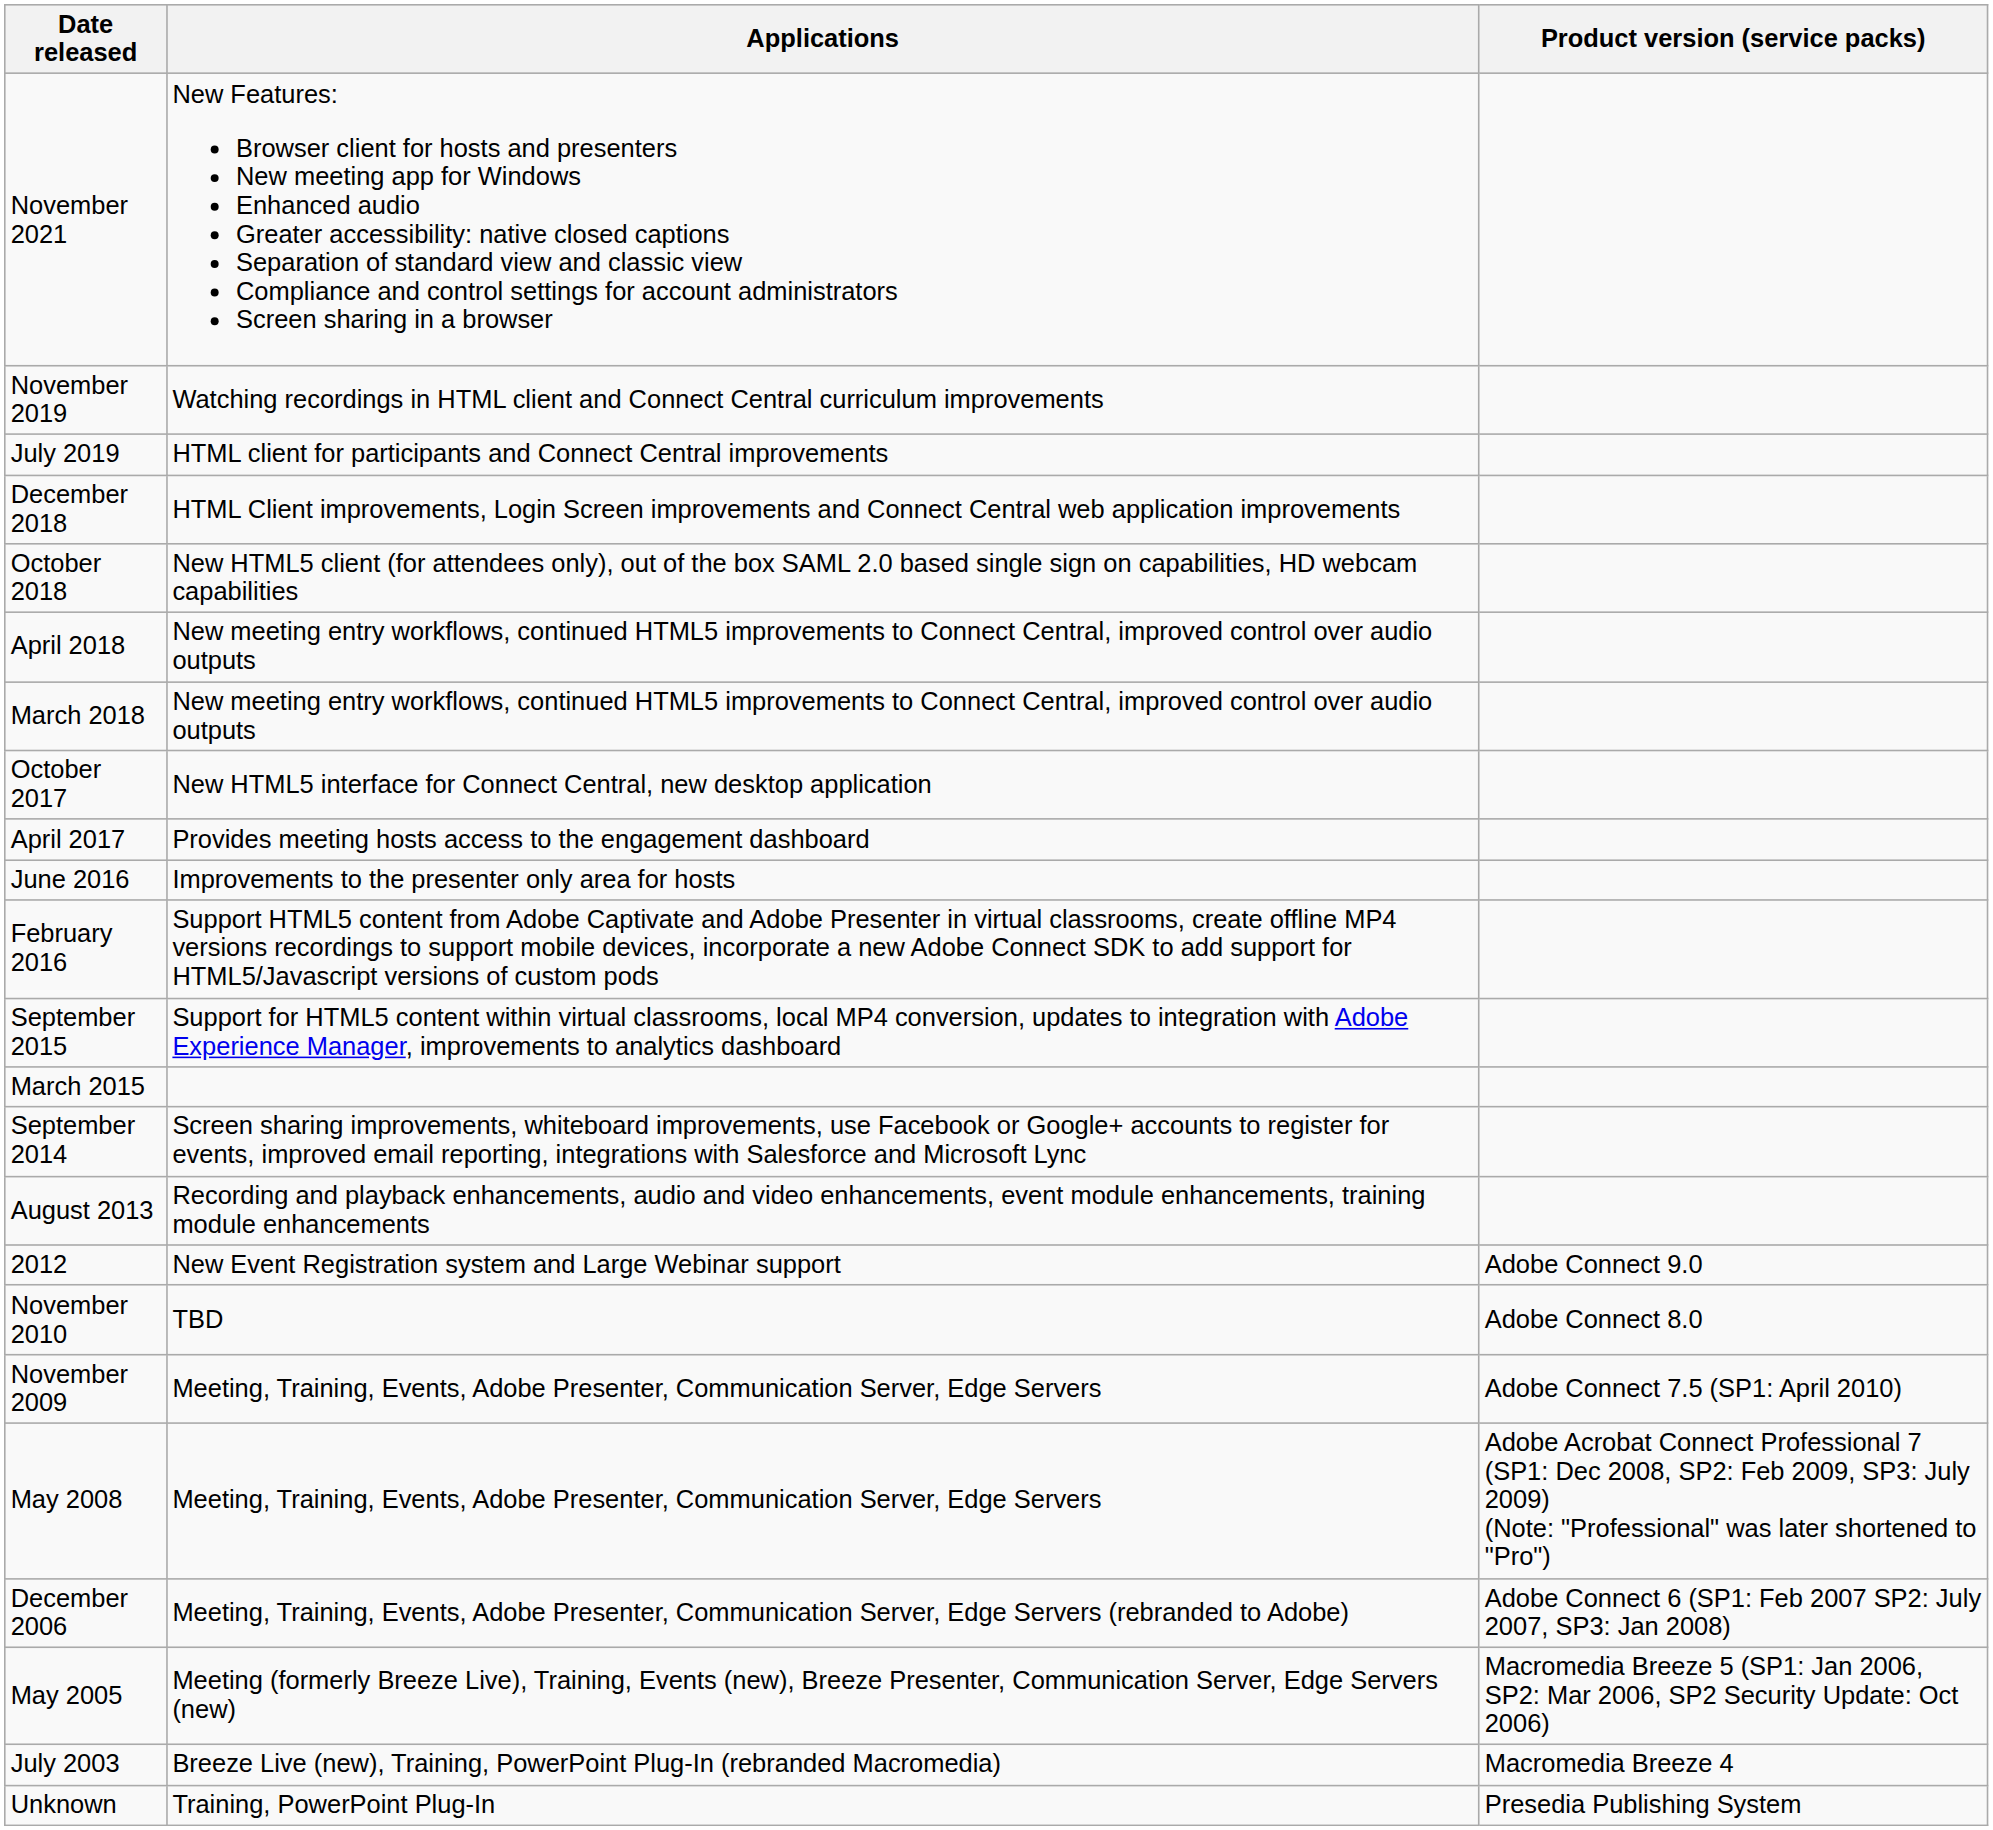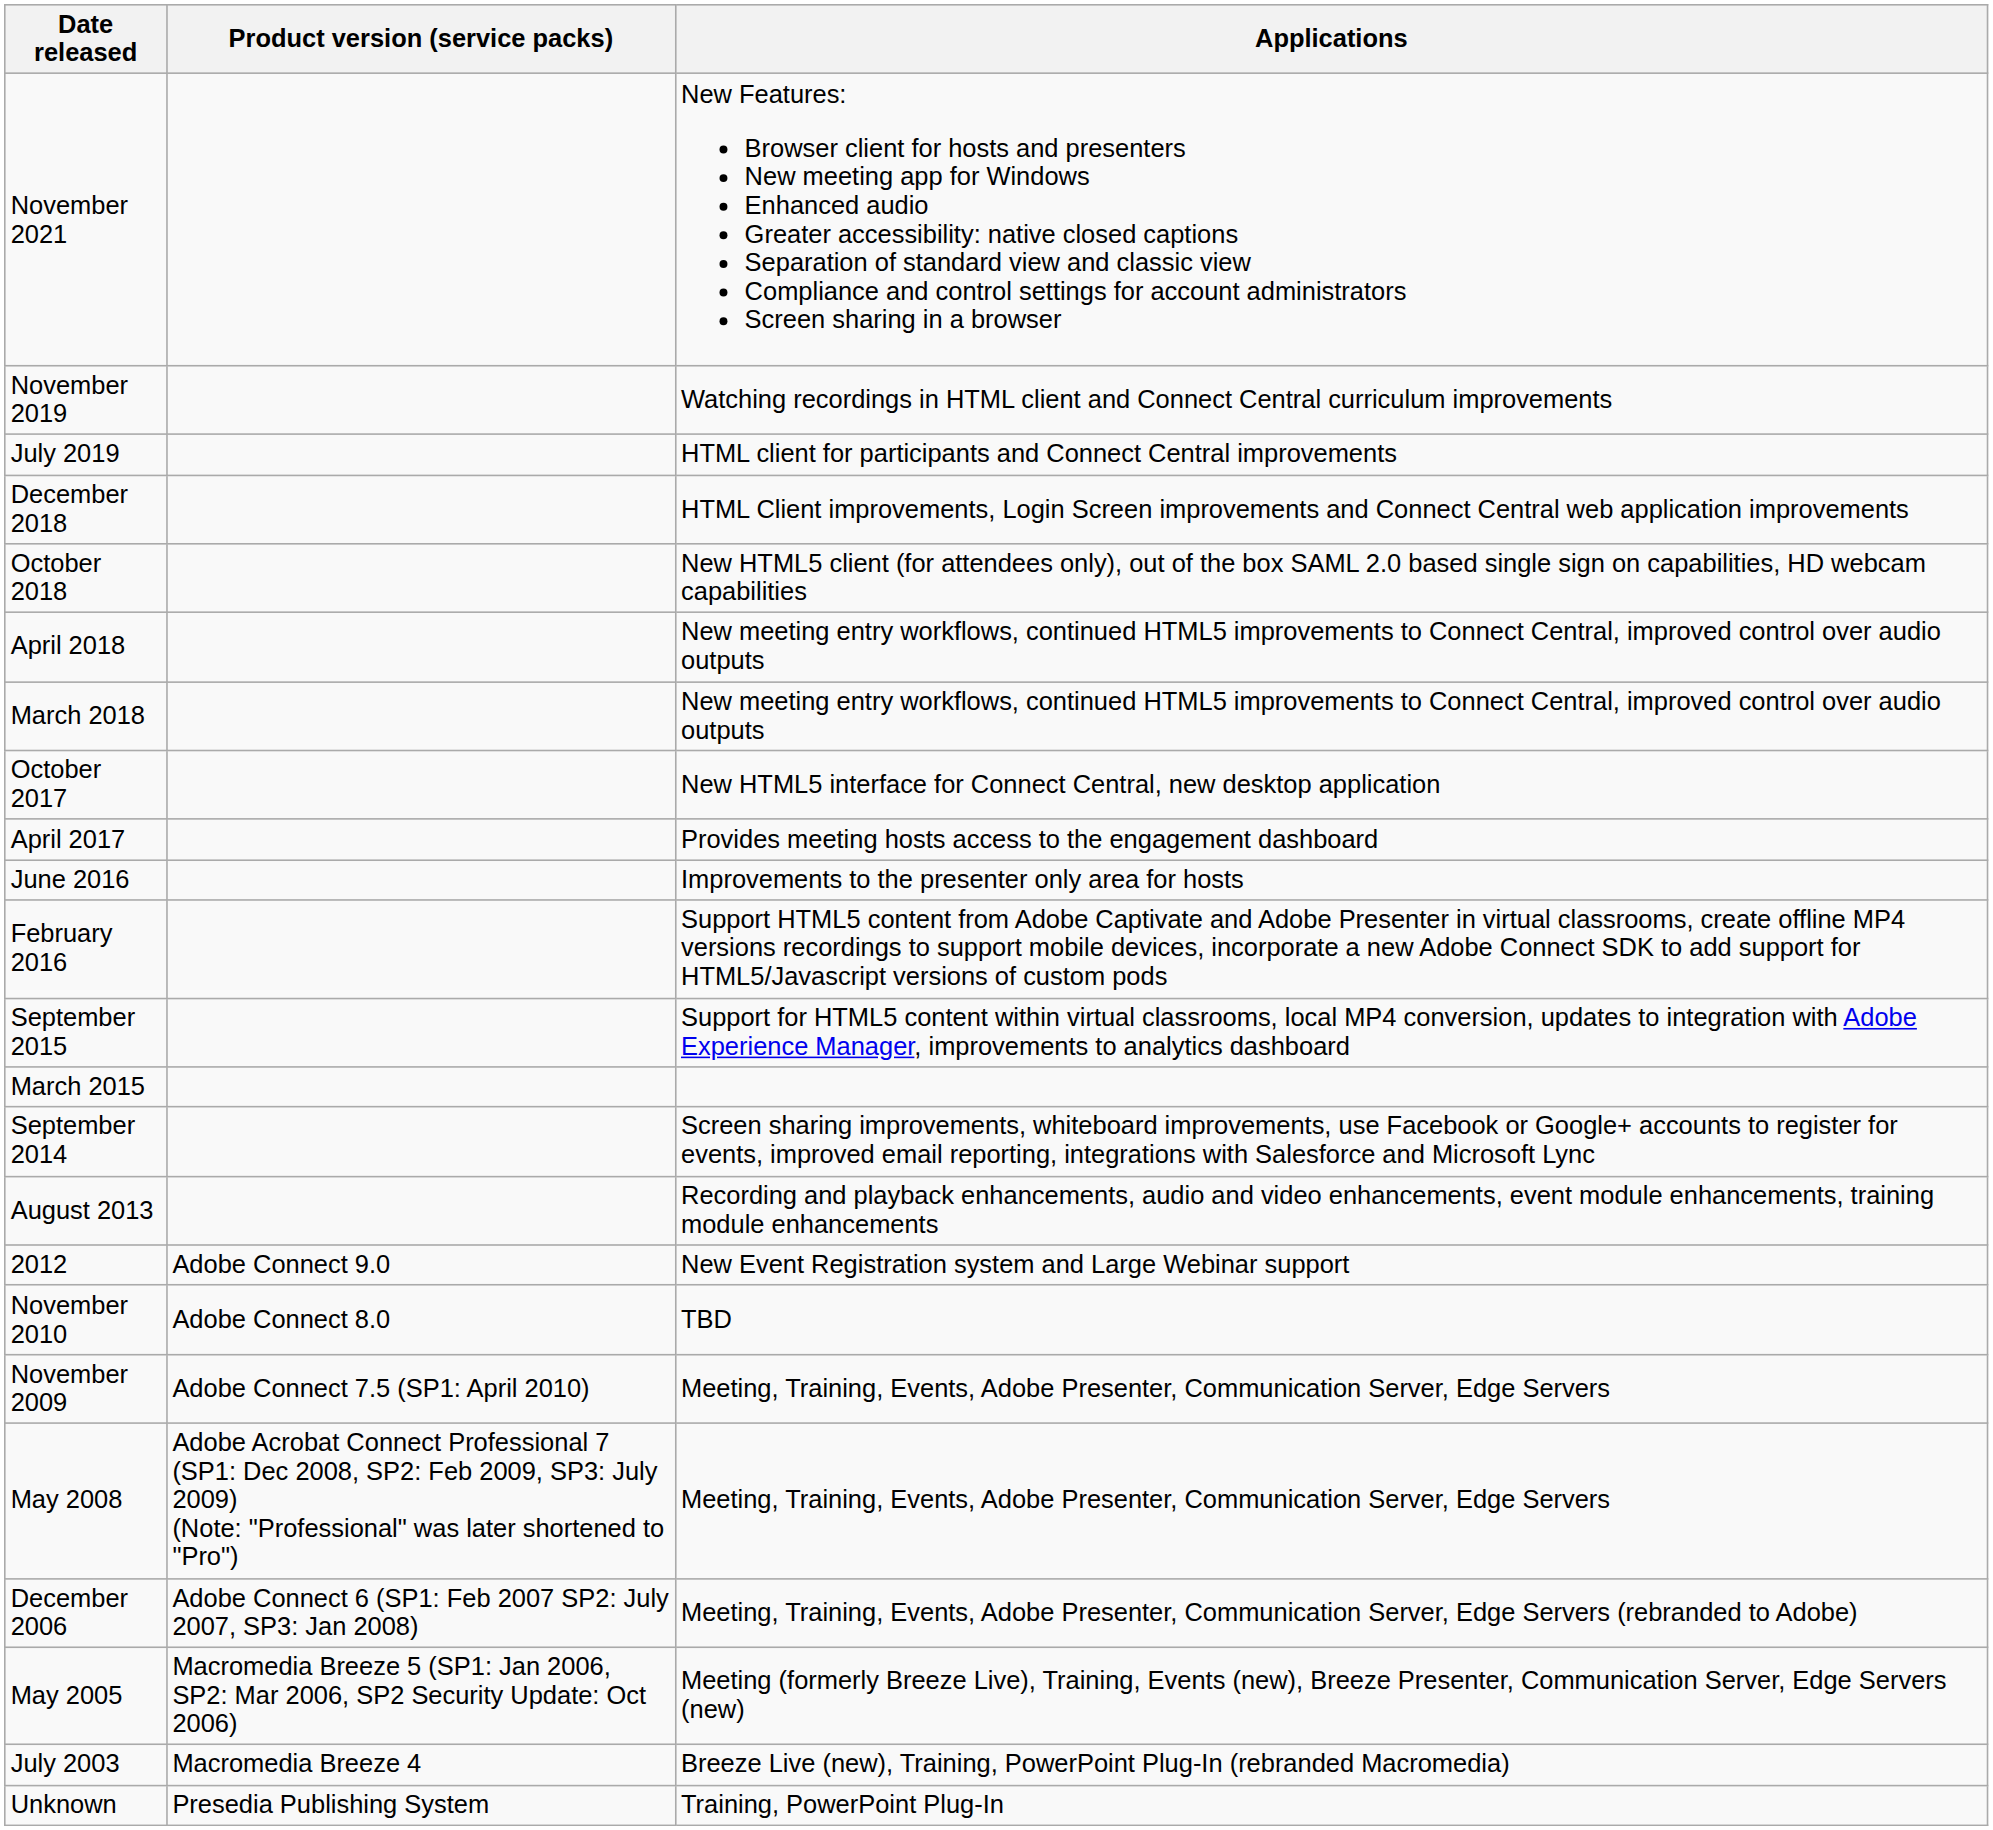 <table class="wikitable">
 <tr colspan="3" align="center">
 <th>Date released</th>
+<th>Product version (service packs)</th>
 <th>Applications</th>
-<th>Product version (service packs)</th>
 </tr>
 <tr>
 <td>November 2021</td>
+<td></td>
 <td>New Features:<br><ul><li>Browser client for hosts and presenters</li><li>New meeting app for Windows</li><li>Enhanced audio</li><li>Greater accessibility: native closed captions</li><li>Separation of standard view and classic view</li><li>Compliance and control settings for account administrators</li><li>Screen sharing in a browser</li></ul></td>
-<td></td>
 </tr>
 <tr>
 <td>November 2019</td>
+<td></td>
 <td>Watching recordings in HTML client and Connect Central curriculum improvements</td>
-<td></td>
 </tr>
 <tr>
 <td>July 2019</td>
+<td></td>
 <td>HTML client for participants and Connect Central improvements</td>
-<td></td>
 </tr>
 <tr>
 <td>December 2018</td>
+<td></td>
 <td>HTML Client improvements, Login Screen improvements and Connect Central web application improvements</td>
-<td></td>
 </tr>
 <tr>
 <td>October 2018</td>
+<td></td>
 <td>New HTML5 client (for attendees only), out of the box SAML 2.0 based single sign on capabilities, HD webcam capabilities</td>
-<td></td>
 </tr>
 <tr>
 <td>April 2018</td>
+<td></td>
 <td>New meeting entry workflows, continued HTML5 improvements to Connect Central, improved control over audio outputs</td>
-<td></td>
 </tr>
 <tr>
 <td>March 2018</td>
+<td></td>
 <td>New meeting entry workflows, continued HTML5 improvements to Connect Central, improved control over audio outputs</td>
-<td></td>
 </tr>
 <tr>
 <td>October 2017</td>
+<td></td>
 <td>New HTML5 interface for Connect Central, new desktop application</td>
-<td></td>
 </tr>
 <tr>
 <td>April 2017</td>
+<td></td>
 <td>Provides meeting hosts access to the engagement dashboard</td>
-<td></td>
 </tr>
 <tr>
 <td>June 2016</td>
+<td></td>
 <td>Improvements to the presenter only area for hosts</td>
-<td></td>
 </tr>
 <tr>
 <td>February 2016</td>
+<td></td>
 <td>Support HTML5 content from Adobe Captivate and Adobe Presenter in virtual classrooms, create offline MP4 versions recordings to support mobile devices, incorporate a new Adobe Connect SDK to add support for HTML5/Javascript versions of custom pods</td>
-<td></td>
 </tr>
 <tr>
 <td>September 2015</td>
+<td></td>
 <td>Support for HTML5 content within virtual classrooms, local MP4 conversion, updates to integration with <a href='#'>Adobe Experience Manager</a>, improvements to analytics dashboard</td>
-<td></td>
 </tr>
 <tr>
 <td>March 2015</td>
 <td></td>
 <td></td>
 </tr>
 <tr>
 <td>September 2014</td>
+<td></td>
 <td>Screen sharing improvements, whiteboard improvements, use Facebook or Google+ accounts to register for events, improved email reporting, integrations with Salesforce and Microsoft Lync</td>
-<td></td>
 </tr>
 <tr>
 <td>August 2013</td>
+<td></td>
 <td>Recording and playback enhancements, audio and video enhancements, event module enhancements, training module enhancements</td>
-<td></td>
 </tr>
 <tr>
 <td>2012</td>
+<td>Adobe Connect 9.0</td>
 <td>New Event Registration system and Large Webinar support</td>
-<td>Adobe Connect 9.0</td>
 </tr>
 <tr>
 <td>November 2010</td>
+<td>Adobe Connect 8.0</td>
 <td>TBD</td>
-<td>Adobe Connect 8.0</td>
 </tr>
 <tr>
 <td>November 2009</td>
+<td>Adobe Connect 7.5 (SP1: April 2010)</td>
 <td>Meeting, Training, Events, Adobe Presenter, Communication Server, Edge Servers</td>
-<td>Adobe Connect 7.5 (SP1: April 2010)</td>
 </tr>
 <tr>
 <td>May 2008</td>
+<td>Adobe Acrobat Connect Professional 7 (SP1: Dec 2008, SP2: Feb 2009, SP3: July 2009)<br>(Note: "Professional" was later shortened to "Pro")</td>
 <td>Meeting, Training, Events, Adobe Presenter, Communication Server, Edge Servers</td>
-<td>Adobe Acrobat Connect Professional 7 (SP1: Dec 2008, SP2: Feb 2009, SP3: July 2009)<br>(Note: "Professional" was later shortened to "Pro")</td>
 </tr>
 <tr>
 <td>December 2006</td>
+<td>Adobe Connect 6 (SP1: Feb 2007 SP2: July 2007, SP3: Jan 2008)</td>
 <td>Meeting, Training, Events, Adobe Presenter, Communication Server, Edge Servers (rebranded to Adobe)</td>
-<td>Adobe Connect 6 (SP1: Feb 2007 SP2: July 2007, SP3: Jan 2008)</td>
 </tr>
 <tr>
 <td>May 2005</td>
+<td>Macromedia Breeze 5 (SP1: Jan 2006, SP2: Mar 2006, SP2 Security Update: Oct 2006)</td>
 <td>Meeting (formerly Breeze Live), Training, Events (new), Breeze Presenter, Communication Server, Edge Servers (new)</td>
-<td>Macromedia Breeze 5 (SP1: Jan 2006, SP2: Mar 2006, SP2 Security Update: Oct 2006)</td>
 </tr>
 <tr>
 <td>July 2003</td>
+<td>Macromedia Breeze 4</td>
 <td>Breeze Live (new), Training, PowerPoint Plug-In (rebranded Macromedia)</td>
-<td>Macromedia Breeze 4</td>
 </tr>
 <tr>
 <td>Unknown</td>
+<td>Presedia Publishing System</td>
 <td>Training, PowerPoint Plug-In</td>
-<td>Presedia Publishing System</td>
 </tr>
 </table>
